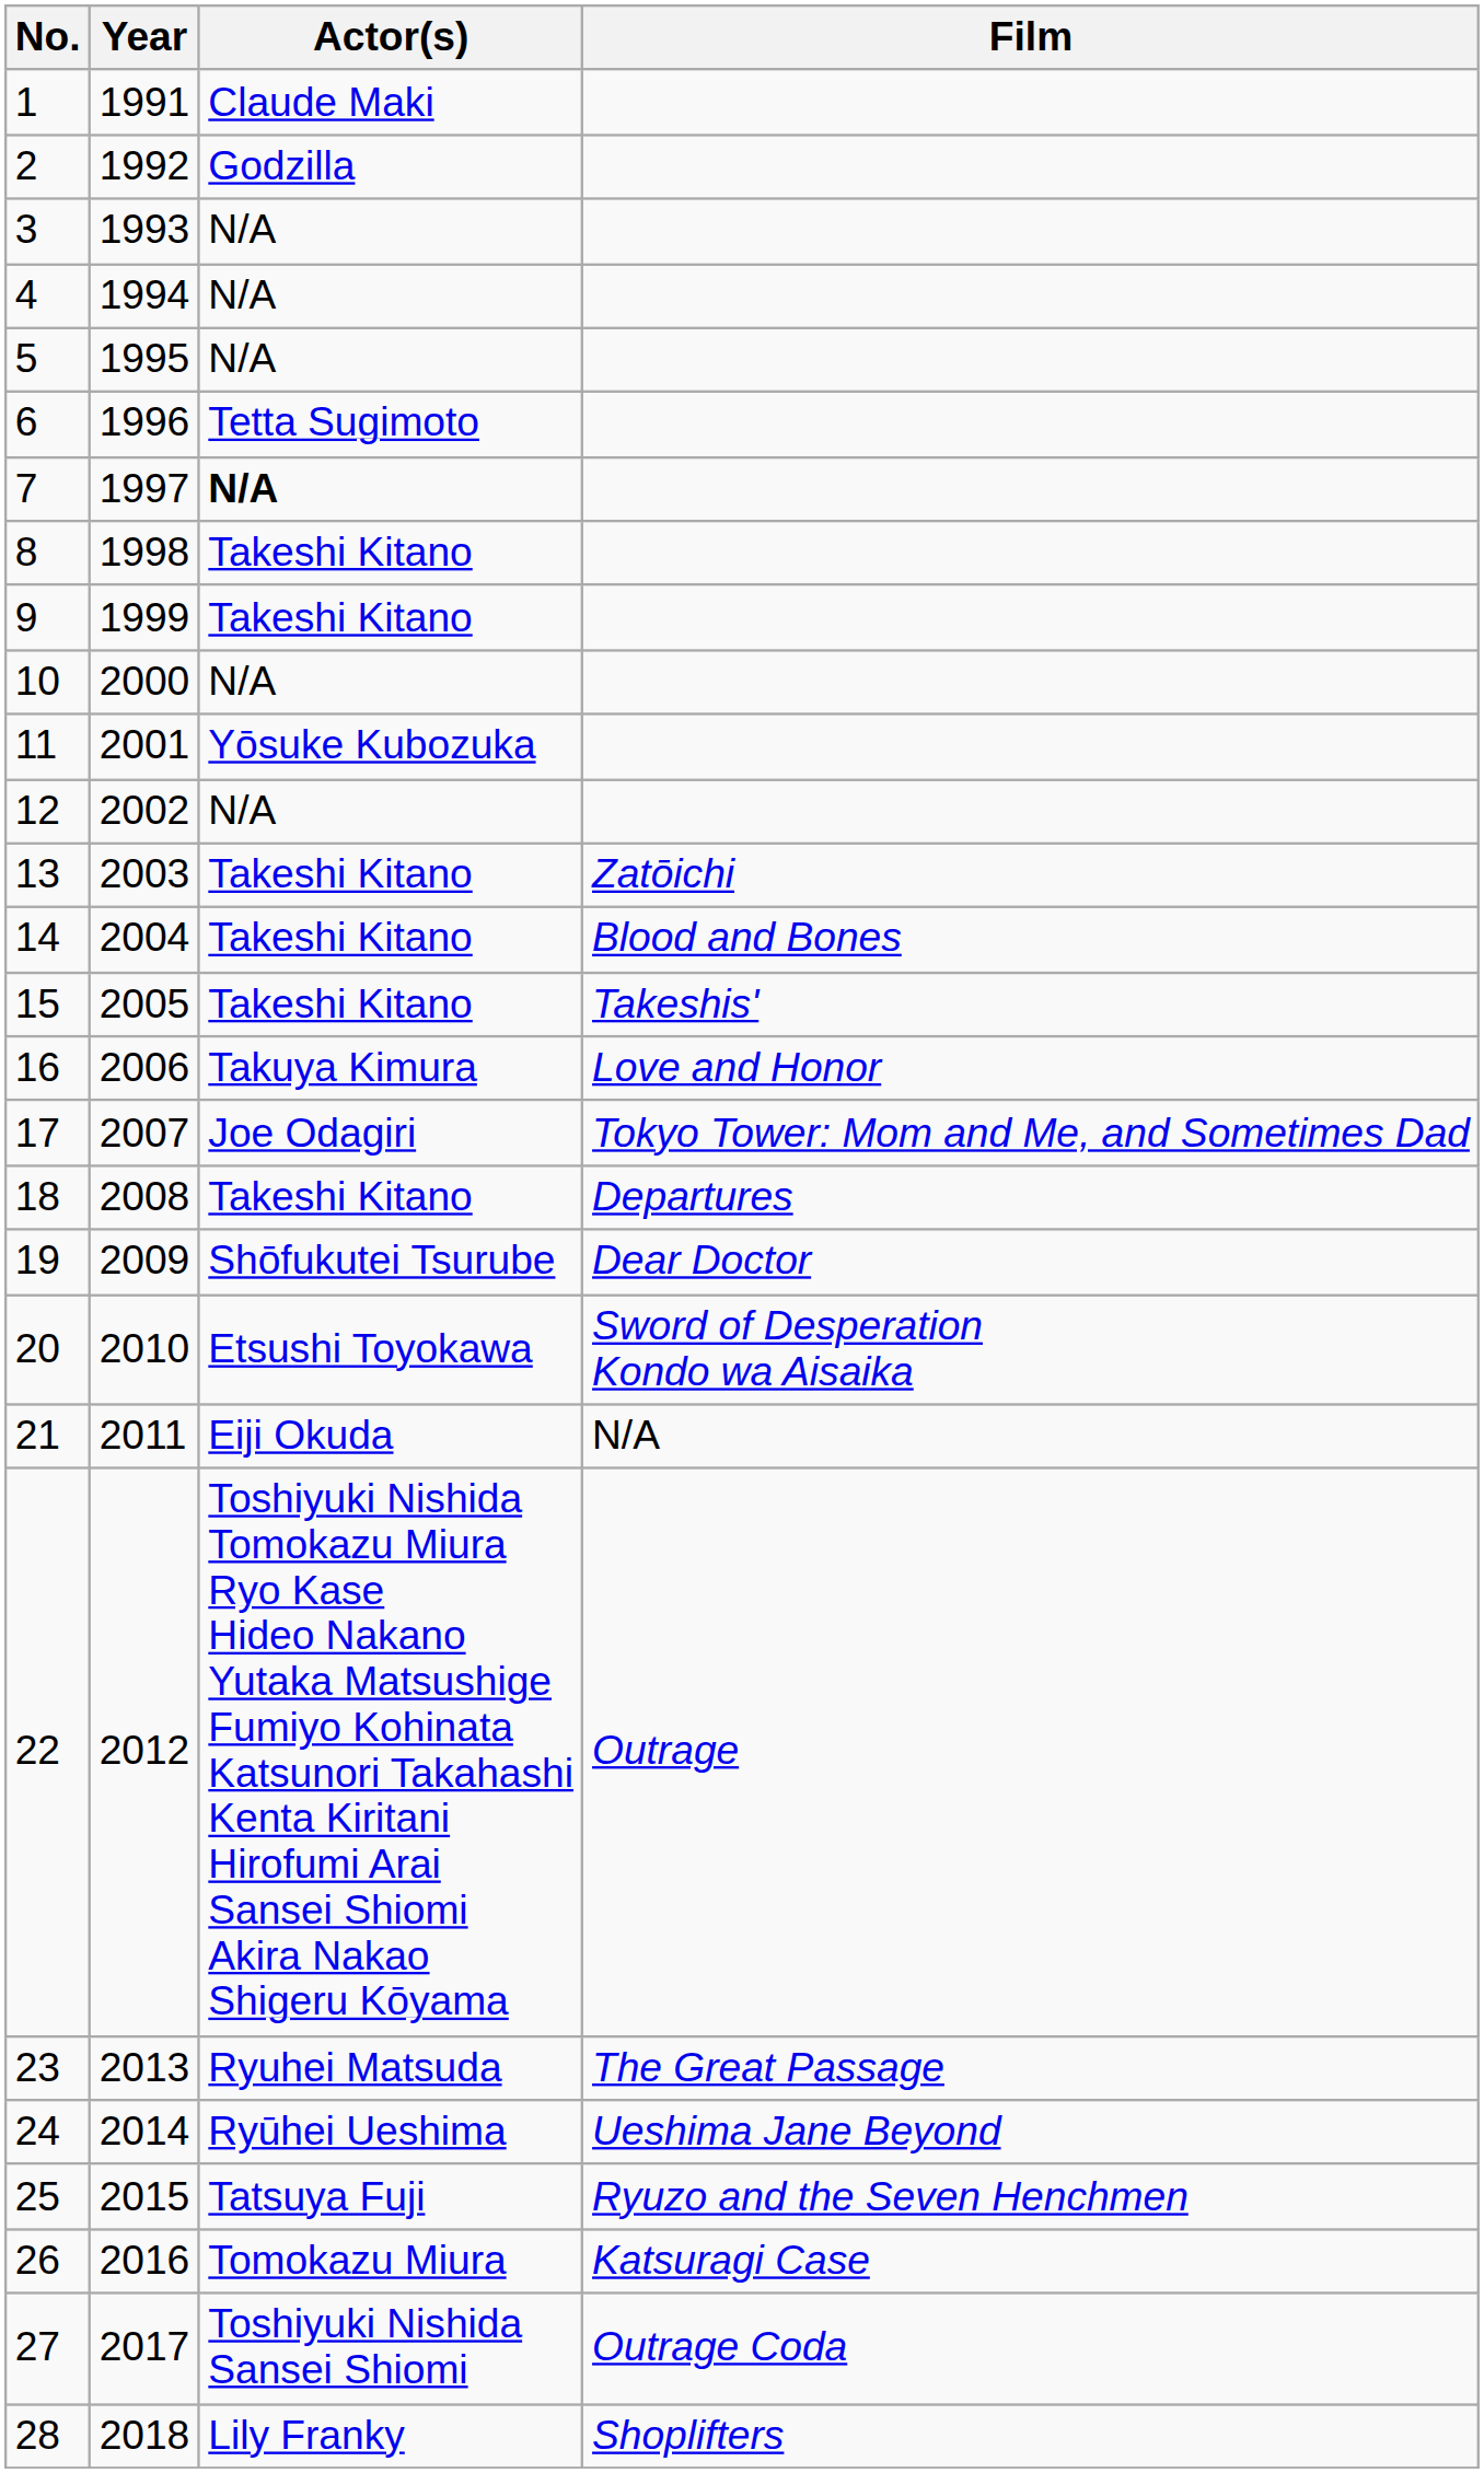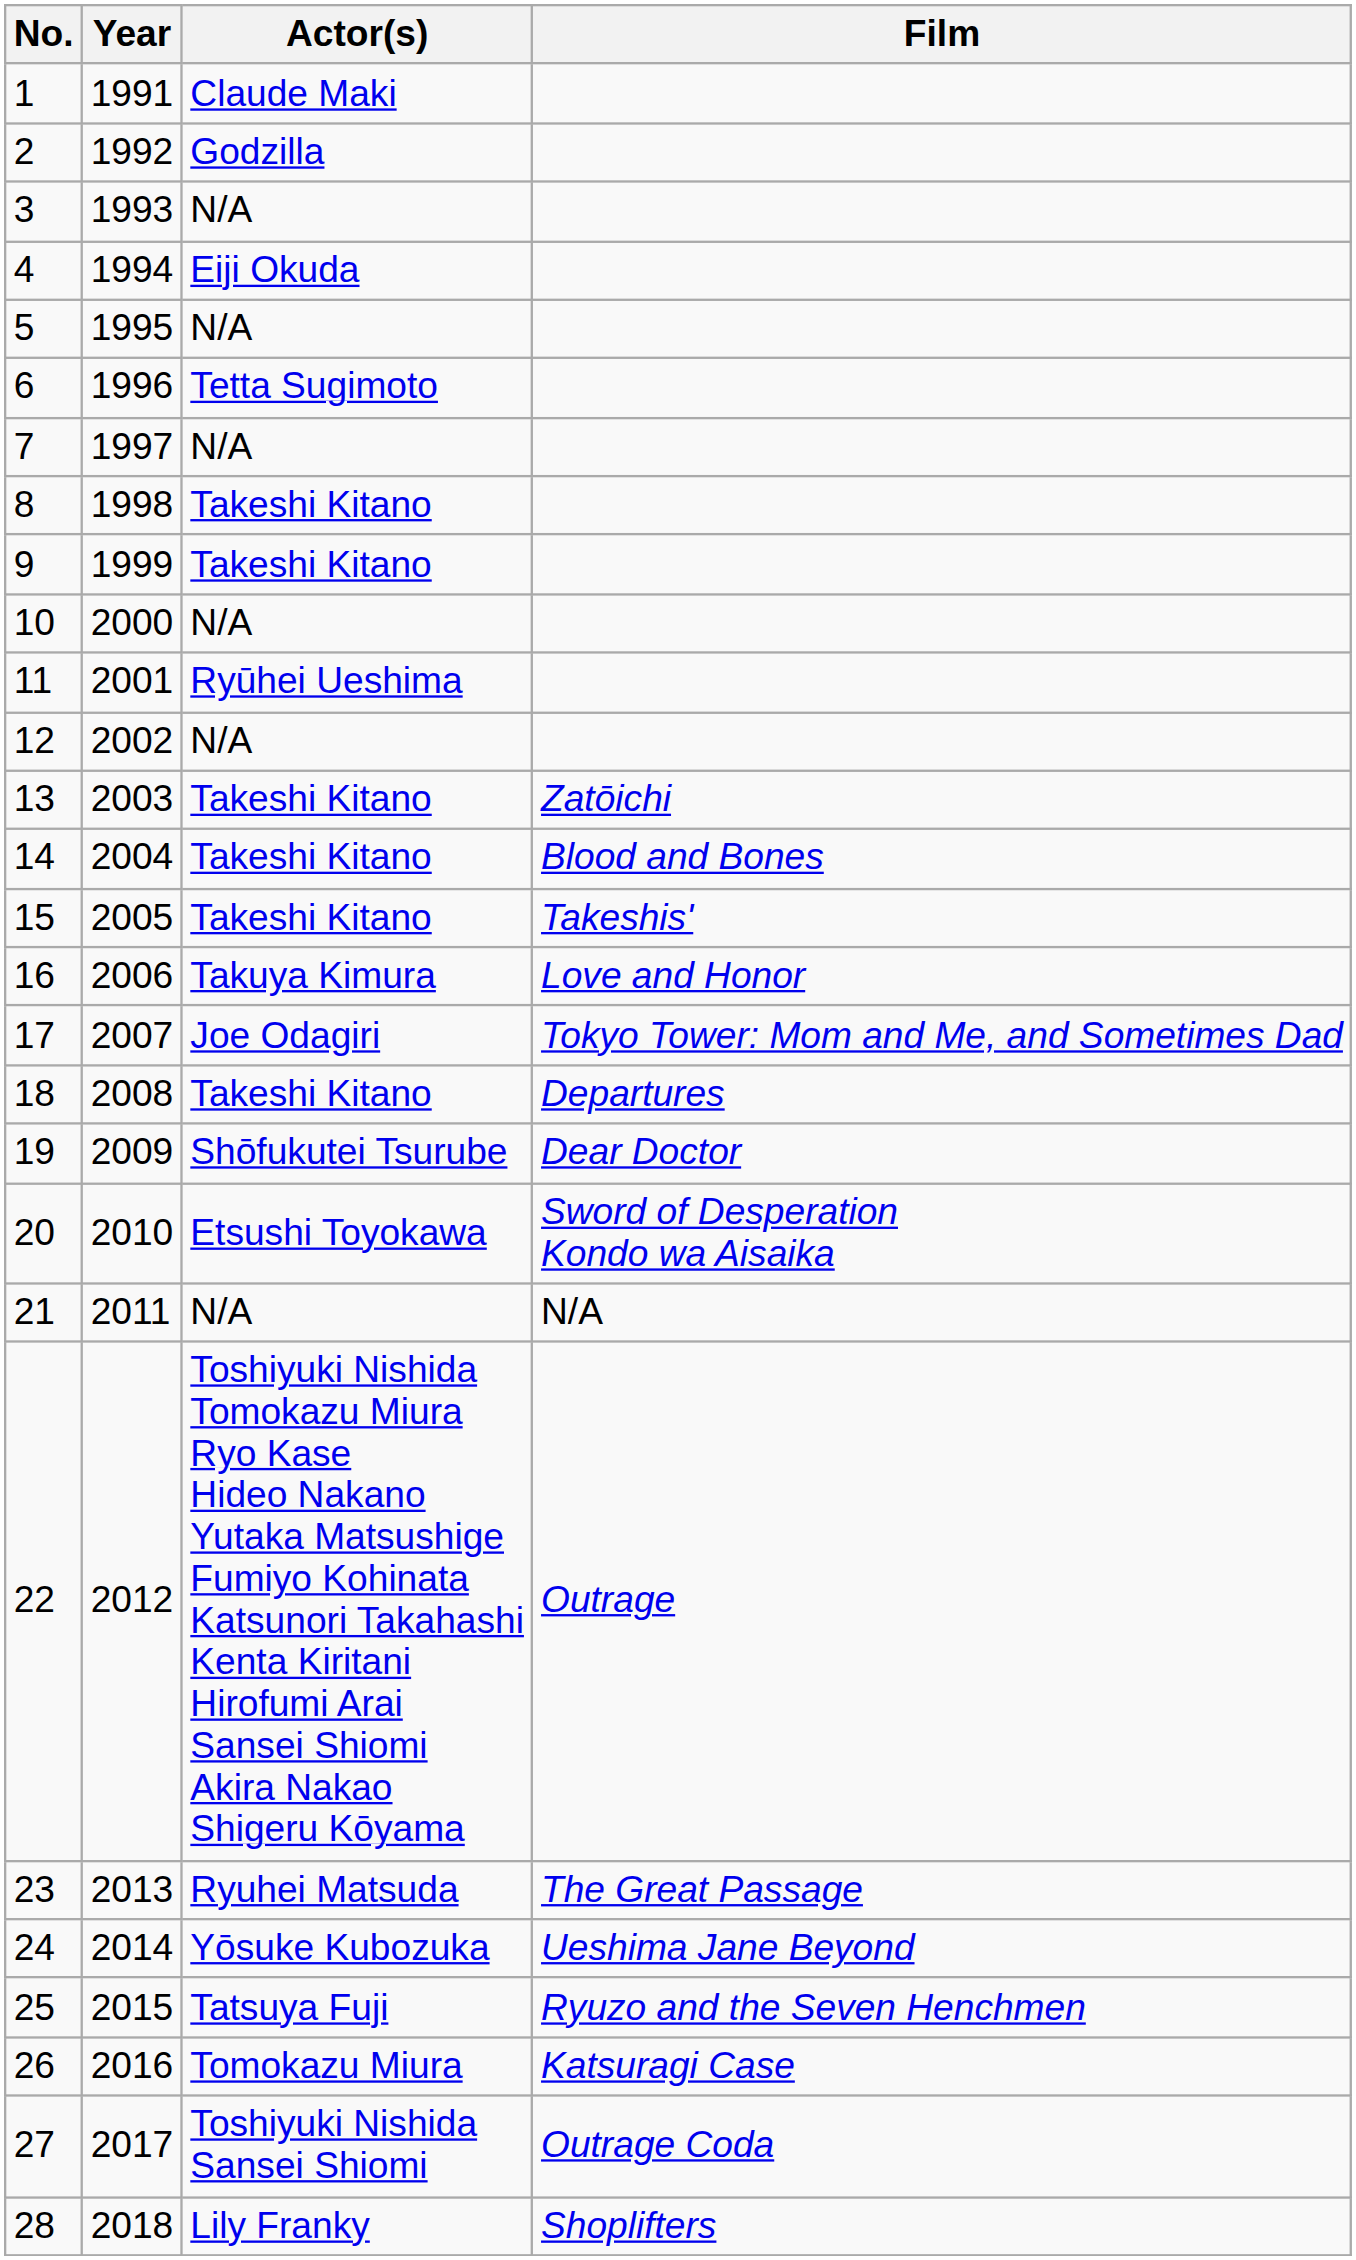 <table class="wikitable">
 <tr>
 <th>No.</th>
 <th>Year</th>
 <th>Actor(s)</th>
 <th>Film</th>
 </tr>
 <tr>
 <td>1</td>
 <td>1991</td>
 <td><a href='#'>Claude Maki</a></td>
 <td></td>
 </tr>
 <tr>
 <td>2</td>
 <td>1992</td>
 <td><a href='#'>Godzilla</a></td>
 <td></td>
 </tr>
 <tr>
 <td>3</td>
 <td>1993</td>
 <td>N/A</td>
 <td></td>
 </tr>
 <tr>
 <td>4</td>
 <td>1994</td>
-<td>N/A</td>
+<td><a href='#'>Eiji Okuda</a></td>
 <td></td>
 </tr>
 <tr>
 <td>5</td>
 <td>1995</td>
 <td>N/A</td>
 <td></td>
 </tr>
 <tr>
 <td>6</td>
 <td>1996</td>
 <td><a href='#'>Tetta Sugimoto</a></td>
 <td></td>
 </tr>
 <tr>
 <td>7</td>
 <td>1997</td>
-<td><strong>N/A</strong></td>
+<td>N/A</td>
 <td></td>
 </tr>
 <tr>
 <td>8</td>
 <td>1998</td>
 <td><a href='#'>Takeshi Kitano</a></td>
 <td></td>
 </tr>
 <tr>
 <td>9</td>
 <td>1999</td>
 <td><a href='#'>Takeshi Kitano</a></td>
 <td></td>
 </tr>
 <tr>
 <td>10</td>
 <td>2000</td>
 <td>N/A</td>
 <td></td>
 </tr>
 <tr>
 <td>11</td>
 <td>2001</td>
-<td><a href='#'>Yōsuke Kubozuka</a></td>
+<td><a href='#'>Ryūhei Ueshima</a></td>
 <td></td>
 </tr>
 <tr>
 <td>12</td>
 <td>2002</td>
 <td>N/A</td>
 <td></td>
 </tr>
 <tr>
 <td>13</td>
 <td>2003</td>
 <td><a href='#'>Takeshi Kitano</a></td>
 <td><em><a href='#'>Zatōichi</a></em></td>
 </tr>
 <tr>
 <td>14</td>
 <td>2004</td>
 <td><a href='#'>Takeshi Kitano</a></td>
 <td><em><a href='#'>Blood and Bones</a></em></td>
 </tr>
 <tr>
 <td>15</td>
 <td>2005</td>
 <td><a href='#'>Takeshi Kitano</a></td>
 <td><em><a href='#'>Takeshis'</a></em></td>
 </tr>
 <tr>
 <td>16</td>
 <td>2006</td>
 <td><a href='#'>Takuya Kimura</a></td>
 <td><em><a href='#'>Love and Honor</a></em></td>
 </tr>
 <tr>
 <td>17</td>
 <td>2007</td>
 <td><a href='#'>Joe Odagiri</a></td>
 <td><em><a href='#'>Tokyo Tower: Mom and Me, and Sometimes Dad</a></em></td>
 </tr>
 <tr>
 <td>18</td>
 <td>2008</td>
 <td><a href='#'>Takeshi Kitano</a></td>
 <td><em><a href='#'>Departures</a></em></td>
 </tr>
 <tr>
 <td>19</td>
 <td>2009</td>
 <td><a href='#'>Shōfukutei Tsurube</a></td>
 <td><em><a href='#'>Dear Doctor</a></em></td>
 </tr>
 <tr>
 <td>20</td>
 <td>2010</td>
 <td><a href='#'>Etsushi Toyokawa</a></td>
 <td><em><a href='#'>Sword of Desperation</a><br><a href='#'>Kondo wa Aisaika</a></em></td>
 </tr>
 <tr>
 <td>21</td>
 <td>2011</td>
-<td><a href='#'>Eiji Okuda</a></td>
+<td>N/A</td>
 <td>N/A</td>
 </tr>
 <tr>
 <td>22</td>
 <td>2012</td>
 <td><a href='#'>Toshiyuki Nishida</a><br><a href='#'>Tomokazu Miura</a><br><a href='#'>Ryo Kase</a><br><a href='#'>Hideo Nakano</a><br><a href='#'>Yutaka Matsushige</a><br><a href='#'>Fumiyo Kohinata</a><br><a href='#'>Katsunori Takahashi</a><br><a href='#'>Kenta Kiritani</a><br><a href='#'>Hirofumi Arai</a><br><a href='#'>Sansei Shiomi</a><br><a href='#'>Akira Nakao</a><br><a href='#'>Shigeru Kōyama</a></td>
 <td><em><a href='#'>Outrage</a></em></td>
 </tr>
 <tr>
 <td>23</td>
 <td>2013</td>
 <td><a href='#'>Ryuhei Matsuda</a></td>
 <td><em><a href='#'>The Great Passage</a></em></td>
 </tr>
 <tr>
 <td>24</td>
 <td>2014</td>
-<td><a href='#'>Ryūhei Ueshima</a></td>
+<td><a href='#'>Yōsuke Kubozuka</a></td>
 <td><em><a href='#'>Ueshima Jane Beyond</a></em></td>
 </tr>
 <tr>
 <td>25</td>
 <td>2015</td>
 <td><a href='#'>Tatsuya Fuji</a></td>
 <td><em><a href='#'>Ryuzo and the Seven Henchmen</a></em></td>
 </tr>
 <tr>
 <td>26</td>
 <td>2016</td>
 <td><a href='#'>Tomokazu Miura</a></td>
 <td><em><a href='#'>Katsuragi Case</a></em></td>
 </tr>
 <tr>
 <td>27</td>
 <td>2017</td>
 <td><a href='#'>Toshiyuki Nishida</a><br><a href='#'>Sansei Shiomi</a></td>
 <td><em><a href='#'>Outrage Coda</a></em></td>
 </tr>
 <tr>
 <td>28</td>
 <td>2018</td>
 <td><a href='#'>Lily Franky</a></td>
 <td><em><a href='#'>Shoplifters</a></em></td>
 </tr>
 <tr>
 </tr>
 </table>
